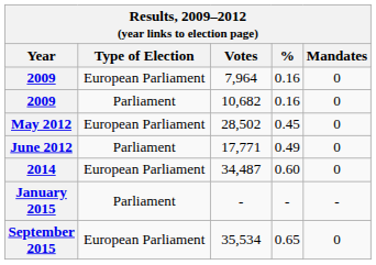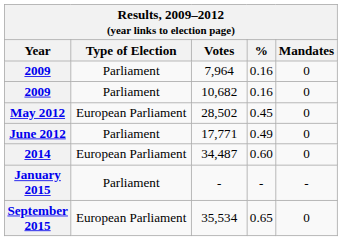 <table class="wikitable">
 <tr>
 <th colspan="9"><strong>Results, 2009–2012<br><small>(year links to election page)</small></strong></th>
 </tr>
 <tr>
 <th style="width: 20px">Year</th>
 <th style="width:140px">Type of Election</th>
 <th style="width: 60px">Votes</th>
 <th style="width: 20px">%</th>
 <th style="width: 20px">Mandates</th>
 </tr>
 <tr>
 <th><a href='#'>2009</a></th>
-<td style="text-align:center">European Parliament</td>
+<td style="text-align:center">Parliament</td>
 <td style="text-align:center">7,964</td>
 <td style="text-align:center">0.16</td>
 <td style="text-align:center">0</td>
 </tr>
 <tr>
 <th><a href='#'>2009</a></th>
 <td style="text-align:center">Parliament</td>
 <td style="text-align:center">10,682</td>
 <td style="text-align:center">0.16</td>
 <td style="text-align:center">0</td>
 </tr>
 <tr>
 <th><a href='#'>May 2012</a></th>
 <td style="text-align:center">European Parliament</td>
 <td style="text-align:center">28,502</td>
 <td style="text-align:center">0.45</td>
 <td style="text-align:center">0</td>
 </tr>
 <tr>
 <th><a href='#'>June 2012</a></th>
 <td style="text-align:center">Parliament</td>
 <td style="text-align:center">17,771</td>
 <td style="text-align:center">0.49</td>
 <td style="text-align:center">0</td>
 </tr>
 <tr>
 <th><a href='#'>2014</a></th>
 <td style="text-align:center">European Parliament</td>
 <td style="text-align:center">34,487</td>
 <td style="text-align:center">0.60</td>
 <td style="text-align:center">0</td>
 </tr>
 <tr>
 <th><a href='#'>January 2015</a></th>
 <td style="text-align:center">Parliament</td>
 <td style="text-align:center">-</td>
 <td style="text-align:center">-</td>
 <td style="text-align:center">-</td>
 </tr>
 <tr>
 <th><a href='#'>September 2015</a></th>
 <td style="text-align:center">European Parliament</td>
 <td style="text-align:center">35,534</td>
 <td style="text-align:center">0.65</td>
 <td style="text-align:center">0</td>
 </tr>
 </table>
